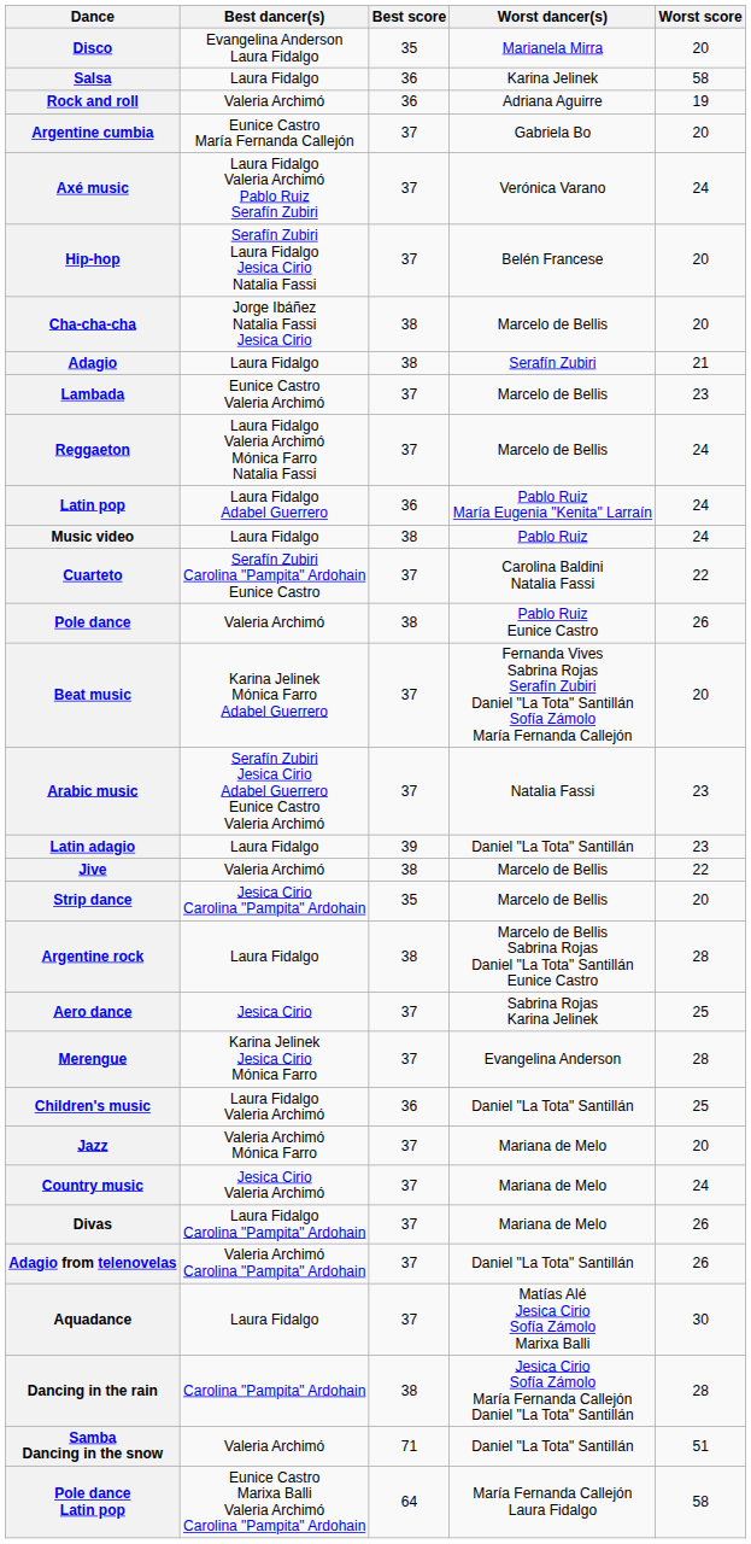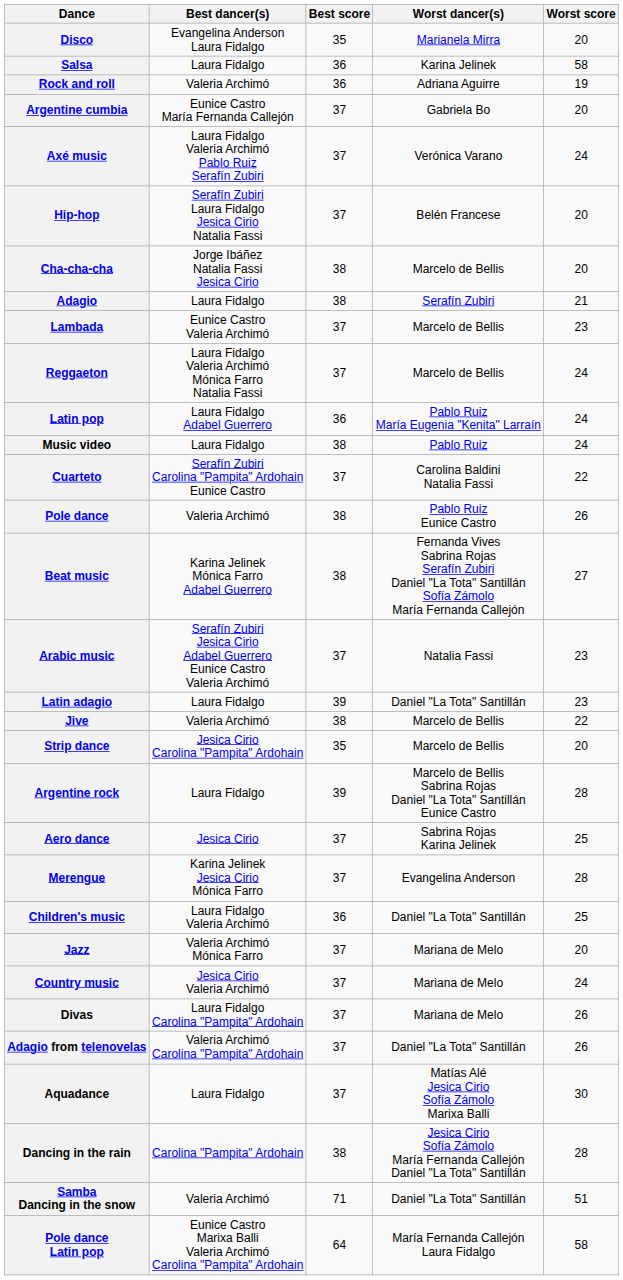 <table class="wikitable sortable" style="text-align:center;">
 <tr>
 <th>Dance</th>
 <th class="sortable">Best dancer(s)</th>
 <th>Best score</th>
 <th class="sortable">Worst dancer(s)</th>
 <th>Worst score</th>
 </tr>
 <tr>
 <th><a href='#'>Disco</a></th>
 <td>Evangelina Anderson<br>Laura Fidalgo</td>
 <td>35</td>
 <td><a href='#'>Marianela Mirra</a></td>
 <td>20</td>
 </tr>
 <tr>
 <th><a href='#'>Salsa</a></th>
 <td>Laura Fidalgo</td>
 <td>36</td>
 <td>Karina Jelinek</td>
 <td>58</td>
 </tr>
 <tr>
 <th><a href='#'>Rock and roll</a></th>
 <td>Valeria Archimó</td>
 <td>36</td>
 <td>Adriana Aguirre</td>
 <td>19</td>
 </tr>
 <tr>
 <th><a href='#'>Argentine cumbia</a></th>
 <td>Eunice Castro<br>María Fernanda Callejón</td>
 <td>37</td>
 <td>Gabriela Bo</td>
 <td>20</td>
 </tr>
 <tr>
 <th><a href='#'>Axé music</a></th>
 <td>Laura Fidalgo<br>Valeria Archimó<br><a href='#'>Pablo Ruiz</a><br><a href='#'>Serafín Zubiri</a></td>
 <td>37</td>
 <td>Verónica Varano</td>
 <td>24</td>
 </tr>
 <tr>
 <th><a href='#'>Hip-hop</a></th>
 <td><a href='#'>Serafín Zubiri</a><br>Laura Fidalgo<br><a href='#'>Jesica Cirio</a><br>Natalia Fassi</td>
 <td>37</td>
 <td>Belén Francese</td>
 <td>20</td>
 </tr>
 <tr>
 <th><a href='#'>Cha-cha-cha</a></th>
 <td>Jorge Ibáñez<br>Natalia Fassi<br><a href='#'>Jesica Cirio</a></td>
 <td>38</td>
 <td>Marcelo de Bellis</td>
 <td>20</td>
 </tr>
 <tr>
 <th><a href='#'>Adagio</a></th>
 <td>Laura Fidalgo</td>
 <td>38</td>
 <td><a href='#'>Serafín Zubiri</a></td>
 <td>21</td>
 </tr>
 <tr>
 <th><a href='#'>Lambada</a></th>
 <td>Eunice Castro<br>Valeria Archimó</td>
 <td>37</td>
 <td>Marcelo de Bellis</td>
 <td>23</td>
 </tr>
 <tr>
 <th><a href='#'>Reggaeton</a></th>
 <td>Laura Fidalgo<br>Valeria Archimó<br>Mónica Farro<br>Natalia Fassi</td>
 <td>37</td>
 <td>Marcelo de Bellis</td>
 <td>24</td>
 </tr>
 <tr>
 <th><a href='#'>Latin pop</a></th>
 <td>Laura Fidalgo<br><a href='#'>Adabel Guerrero</a></td>
 <td>36</td>
 <td><a href='#'>Pablo Ruiz</a><br><a href='#'>María Eugenia "Kenita" Larraín</a></td>
 <td>24</td>
 </tr>
 <tr>
 <th>Music video</th>
 <td>Laura Fidalgo</td>
 <td>38</td>
 <td><a href='#'>Pablo Ruiz</a></td>
 <td>24</td>
 </tr>
 <tr>
 <th><a href='#'>Cuarteto</a></th>
 <td><a href='#'>Serafín Zubiri</a><br><a href='#'>Carolina "Pampita" Ardohain</a><br>Eunice Castro</td>
 <td>37</td>
 <td>Carolina Baldini<br>Natalia Fassi</td>
 <td>22</td>
 </tr>
 <tr>
 <th><a href='#'>Pole dance</a></th>
 <td>Valeria Archimó</td>
 <td>38</td>
 <td><a href='#'>Pablo Ruiz</a><br>Eunice Castro</td>
 <td>26</td>
 </tr>
 <tr>
 <th><a href='#'>Beat music</a></th>
 <td>Karina Jelinek<br>Mónica Farro<br><a href='#'>Adabel Guerrero</a></td>
-<td>37</td>
+<td>38</td>
 <td>Fernanda Vives<br>Sabrina Rojas<br><a href='#'>Serafín Zubiri</a><br>Daniel "La Tota" Santillán<br><a href='#'>Sofía Zámolo</a><br>María Fernanda Callejón</td>
-<td>20</td>
+<td>27</td>
 </tr>
 <tr>
 <th><a href='#'>Arabic music</a></th>
 <td><a href='#'>Serafín Zubiri</a><br><a href='#'>Jesica Cirio</a><br><a href='#'>Adabel Guerrero</a><br>Eunice Castro<br>Valeria Archimó</td>
 <td>37</td>
 <td>Natalia Fassi</td>
 <td>23</td>
 </tr>
 <tr>
 <th><a href='#'>Latin adagio</a></th>
 <td>Laura Fidalgo</td>
 <td>39</td>
 <td>Daniel "La Tota" Santillán</td>
 <td>23</td>
 </tr>
 <tr>
 <th><a href='#'>Jive</a></th>
 <td>Valeria Archimó</td>
 <td>38</td>
 <td>Marcelo de Bellis</td>
 <td>22</td>
 </tr>
 <tr>
 <th><a href='#'>Strip dance</a></th>
 <td><a href='#'>Jesica Cirio</a><br><a href='#'>Carolina "Pampita" Ardohain</a></td>
 <td>35</td>
 <td>Marcelo de Bellis</td>
 <td>20</td>
 </tr>
 <tr>
 <th><a href='#'>Argentine rock</a></th>
 <td>Laura Fidalgo</td>
-<td>38</td>
+<td>39</td>
 <td>Marcelo de Bellis<br>Sabrina Rojas<br>Daniel "La Tota" Santillán<br>Eunice Castro</td>
 <td>28</td>
 </tr>
 <tr>
 <th><a href='#'>Aero dance</a></th>
 <td><a href='#'>Jesica Cirio</a></td>
 <td>37</td>
 <td>Sabrina Rojas<br>Karina Jelinek</td>
 <td>25</td>
 </tr>
 <tr>
 <th><a href='#'>Merengue</a></th>
 <td>Karina Jelinek<br><a href='#'>Jesica Cirio</a><br>Mónica Farro</td>
 <td>37</td>
 <td>Evangelina Anderson</td>
 <td>28</td>
 </tr>
 <tr>
 <th><a href='#'>Children's music</a></th>
 <td>Laura Fidalgo<br>Valeria Archimó</td>
 <td>36</td>
 <td>Daniel "La Tota" Santillán</td>
 <td>25</td>
 </tr>
 <tr>
 <th><a href='#'>Jazz</a></th>
 <td>Valeria Archimó<br>Mónica Farro</td>
 <td>37</td>
 <td>Mariana de Melo</td>
 <td>20</td>
 </tr>
 <tr>
 <th><a href='#'>Country music</a></th>
 <td><a href='#'>Jesica Cirio</a><br>Valeria Archimó</td>
 <td>37</td>
 <td>Mariana de Melo</td>
 <td>24</td>
 </tr>
 <tr>
 <th>Divas</th>
 <td>Laura Fidalgo<br><a href='#'>Carolina "Pampita" Ardohain</a></td>
 <td>37</td>
 <td>Mariana de Melo</td>
 <td>26</td>
 </tr>
 <tr>
 <th><a href='#'>Adagio</a> from <a href='#'>telenovelas</a></th>
 <td>Valeria Archimó<br><a href='#'>Carolina "Pampita" Ardohain</a></td>
 <td>37</td>
 <td>Daniel "La Tota" Santillán</td>
 <td>26</td>
 </tr>
 <tr>
 <th>Aquadance</th>
 <td>Laura Fidalgo</td>
 <td>37</td>
 <td>Matías Alé<br><a href='#'>Jesica Cirio</a><br><a href='#'>Sofía Zámolo</a><br>Marixa Balli</td>
 <td>30</td>
 </tr>
 <tr>
 <th>Dancing in the rain</th>
 <td><a href='#'>Carolina "Pampita" Ardohain</a></td>
 <td>38</td>
 <td><a href='#'>Jesica Cirio</a><br><a href='#'>Sofía Zámolo</a><br>María Fernanda Callejón<br>Daniel "La Tota" Santillán</td>
 <td>28</td>
 </tr>
 <tr>
 <th><a href='#'>Samba</a><br>Dancing in the snow</th>
 <td>Valeria Archimó</td>
 <td>71</td>
 <td>Daniel "La Tota" Santillán</td>
 <td>51</td>
 </tr>
 <tr>
 <th><a href='#'>Pole dance</a><br><a href='#'>Latin pop</a></th>
 <td>Eunice Castro<br>Marixa Balli<br>Valeria Archimó<br><a href='#'>Carolina "Pampita" Ardohain</a></td>
 <td>64</td>
 <td>María Fernanda Callejón<br>Laura Fidalgo</td>
 <td>58</td>
 </tr>
 </table>
